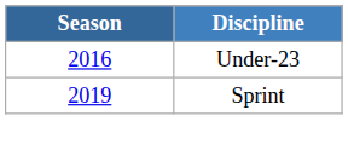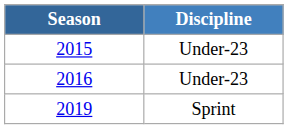 <table class="wikitable" style="font-size:95%; text-align:center; border:grey solid 1px; border-collapse:collapse; background:#ffffff;">
 <tr style="background-color:#369; color:white;">
 <td rowspan="2" colspan="1" style="width:110px"><strong>Season</strong></td>
 </tr>
 <tr style="background-color:#4180be; color:white;">
 <td style="width:110px"><strong>Discipline</strong></td>
+</tr>
+<tr>
+<td align=center><a href='#'>2015</a></td>
+<td align=center>Under-23</td>
 </tr>
 <tr>
 <td align=center><a href='#'>2016</a></td>
 <td align=center>Under-23</td>
 </tr>
 <tr>
 <td align=center><a href='#'>2019</a></td>
 <td align=center>Sprint</td>
 </tr>
 </table>
